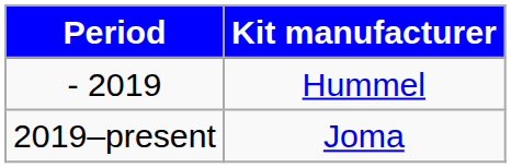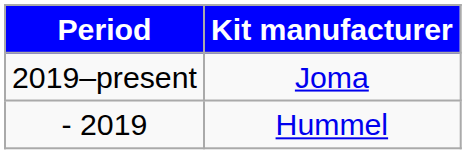 <table class="wikitable" style="font-size: 95%; text-align:center">
 <tr>
 <th scope=col style="color:white; background:#0000FF">Period</th>
 <th scope=col style="color:white; background:#0000FF">Kit manufacturer</th>
 </tr>
 <tr>
+<td>2019–present</td>
+<td> <a href='#'>Joma</a></td>
+</tr>
+<tr>
 <td>- 2019</td>
 <td> <a href='#'>Hummel</a></td>
 </tr>
-<tr>
-<td>2019–present</td>
-<td> <a href='#'>Joma</a></td>
-</tr>
 </table>
